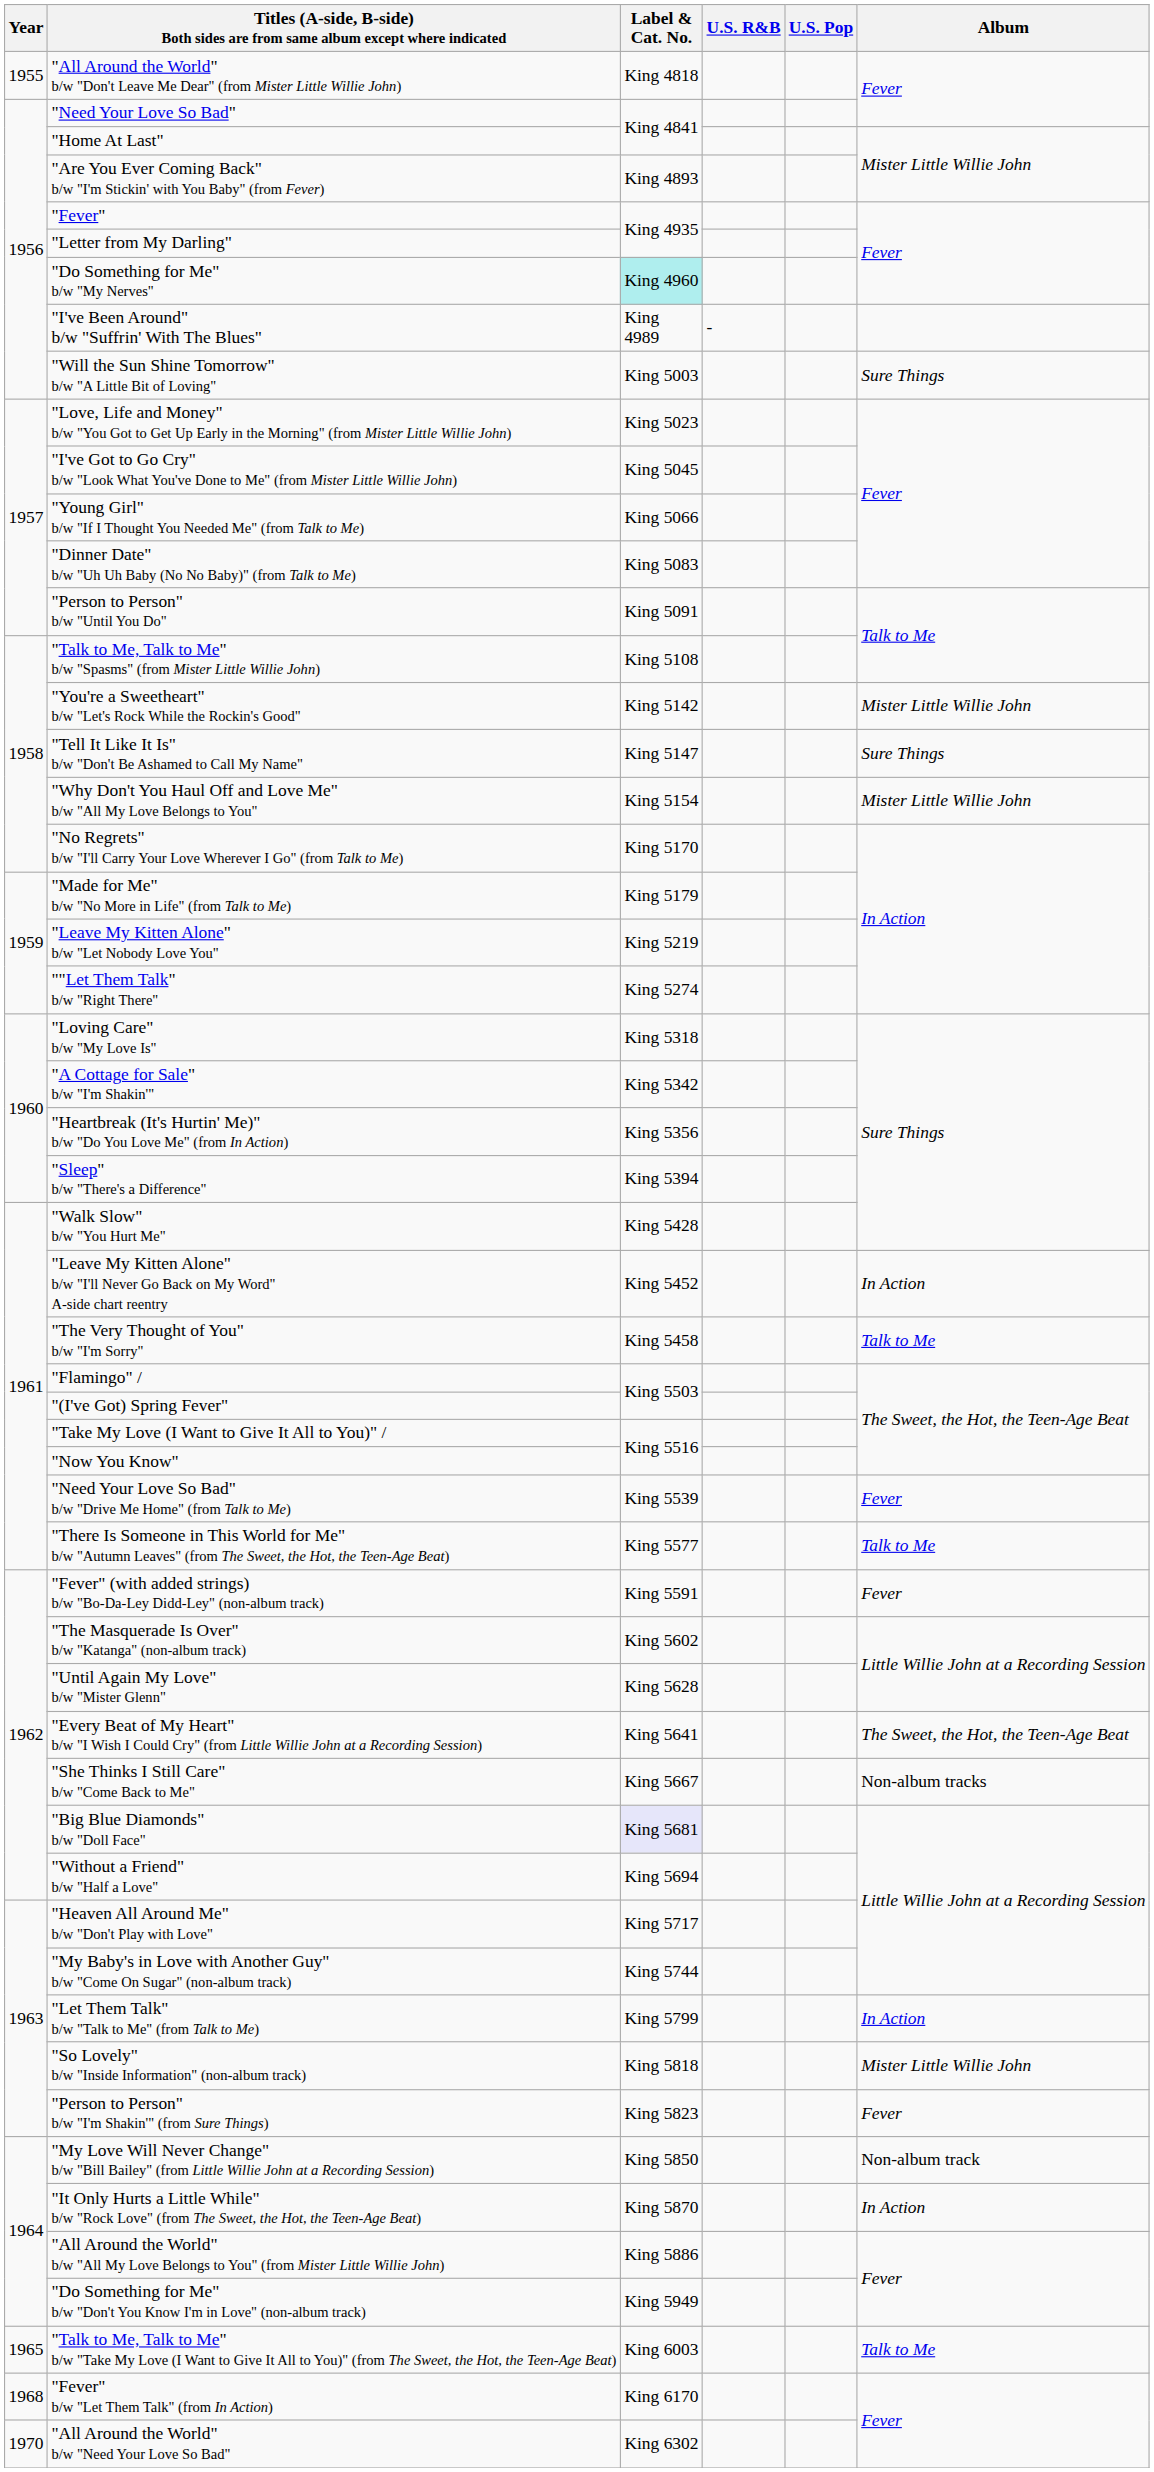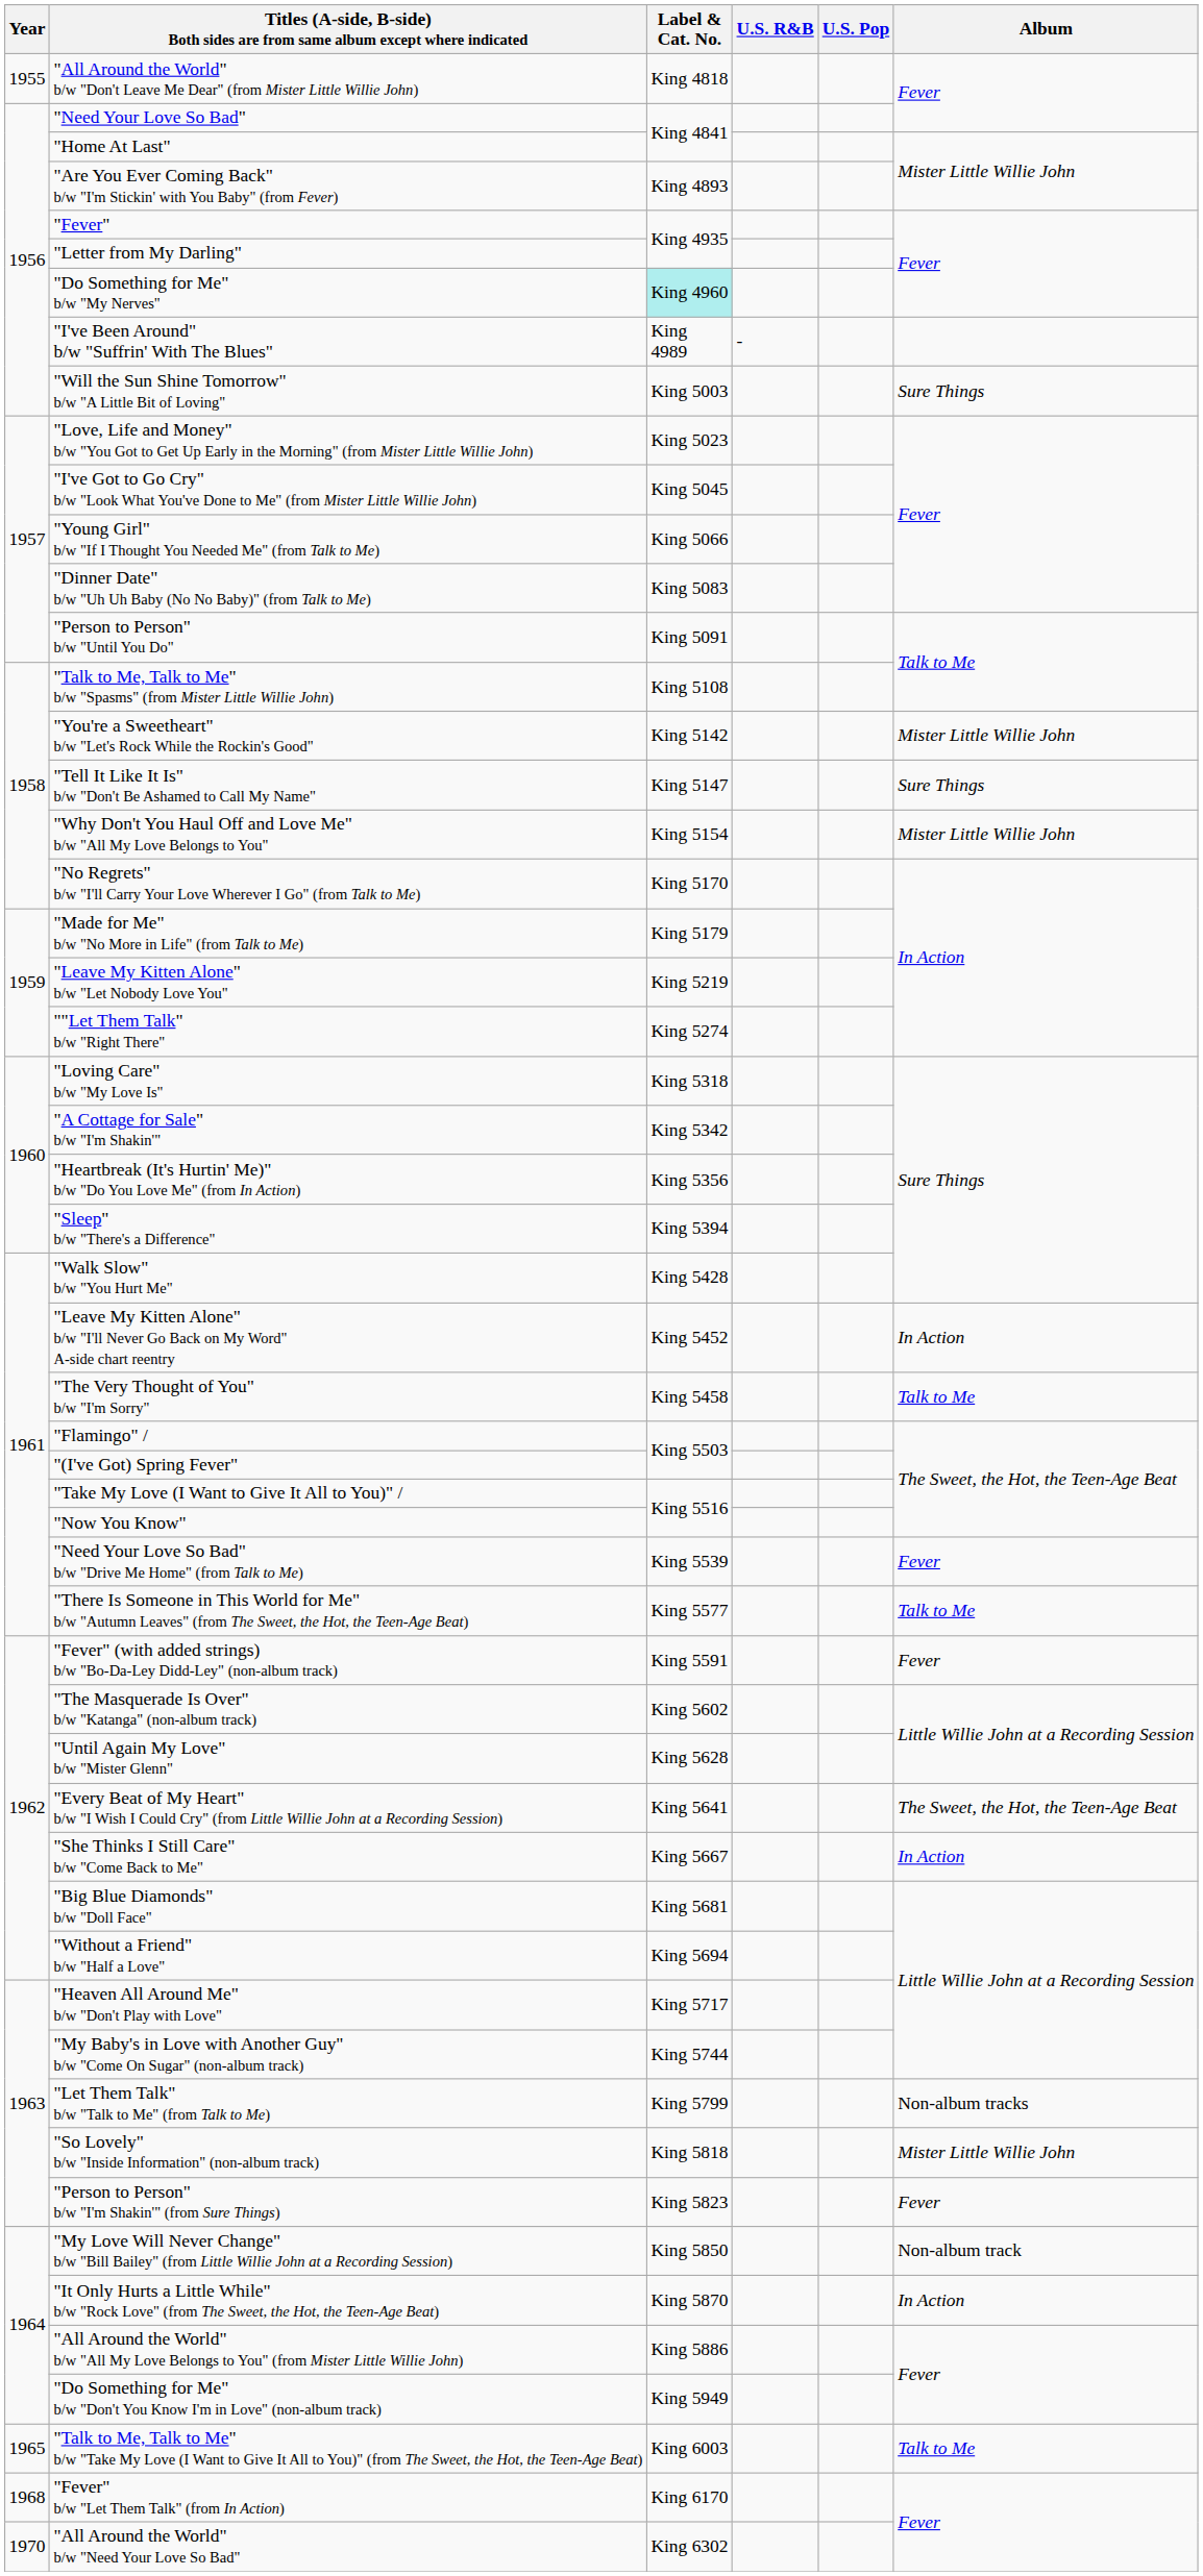 <table class=wikitable>
 <tr>
 <th>Year</th>
 <th>Titles (A-side, B-side)<br><small>Both sides are from same album except where indicated</small></th>
 <th>Label & <br>Cat. No.</th>
 <th><a href='#'>U.S. R&B</a></th>
 <th><a href='#'>U.S. Pop</a></th>
 <th>Album</th>
 </tr>
 <tr>
 <td>1955</td>
 <td>"<a href='#'>All Around the World</a>"<br><small>b/w "Don't Leave Me Dear" (from <em>Mister Little Willie John</em>)</small></td>
 <td>King 4818</td>
 <td></td>
 <td></td>
 <td align="left" rowspan="2"><em><a href='#'>Fever</a></em></td>
 </tr>
 <tr>
 <td rowspan="8">1956</td>
 <td>"<a href='#'>Need Your Love So Bad</a>"</td>
 <td rowspan="2">King 4841</td>
 <td></td>
 <td></td>
 </tr>
 <tr>
 <td>"Home At Last"</td>
 <td></td>
 <td></td>
 <td align="left" rowspan="2"><em>Mister Little Willie John</em></td>
 </tr>
 <tr>
 <td>"Are You Ever Coming Back"<br><small>b/w "I'm Stickin' with You Baby" (from <em>Fever</em>)</small></td>
 <td>King 4893</td>
 <td></td>
 <td></td>
 </tr>
 <tr>
 <td>"<a href='#'>Fever</a>"</td>
 <td rowspan="2">King 4935</td>
 <td></td>
 <td></td>
 <td align="left" rowspan="3"><em><a href='#'>Fever</a></em></td>
 </tr>
 <tr>
 <td>"Letter from My Darling"</td>
 <td></td>
 <td></td>
 </tr>
 <tr>
 <td>"Do Something for Me"<br><small>b/w "My Nerves"</small></td>
 <td style="background: paleturquoise;">King 4960</td>
 <td></td>
 <td></td>
 </tr>
 <tr>
 <td>"I've Been Around"<br>b/w "Suffrin' With The Blues"</td>
 <td>King<br>4989</td>
 <td>-</td>
 <td></td>
 <td></td>
 </tr>
 <tr>
 <td>"Will the Sun Shine Tomorrow"<br><small>b/w "A Little Bit of Loving"</small></td>
 <td>King 5003</td>
 <td></td>
 <td></td>
 <td align="left"><em>Sure Things</em></td>
 </tr>
 <tr>
 <td rowspan="5">1957</td>
 <td>"Love, Life and Money"<br><small>b/w "You Got to Get Up Early in the Morning" (from <em>Mister Little Willie John</em>)</small></td>
 <td>King 5023</td>
 <td></td>
 <td></td>
 <td align="left" rowspan="4"><em><a href='#'>Fever</a></em></td>
 </tr>
 <tr>
 <td>"I've Got to Go Cry"<br><small>b/w "Look What You've Done to Me" (from <em>Mister Little Willie John</em>)</small></td>
 <td>King 5045</td>
 <td></td>
 <td></td>
 </tr>
 <tr>
 <td>"Young Girl"<br><small>b/w "If I Thought You Needed Me" (from <em>Talk to Me</em>)</small></td>
 <td>King 5066</td>
 <td></td>
 <td></td>
 </tr>
 <tr>
 <td>"Dinner Date"<br><small>b/w "Uh Uh Baby (No No Baby)" (from <em>Talk to Me</em>)</small></td>
 <td>King 5083</td>
 <td></td>
 <td></td>
 </tr>
 <tr>
 <td>"Person to Person"<br><small>b/w "Until You Do"</small></td>
 <td>King 5091</td>
 <td></td>
 <td></td>
 <td align="left" rowspan="2"><em><a href='#'>Talk to Me</a></em></td>
 </tr>
 <tr>
 <td rowspan="5">1958</td>
 <td>"<a href='#'>Talk to Me, Talk to Me</a>"<br><small>b/w "Spasms" (from <em>Mister Little Willie John</em>)</small></td>
 <td>King 5108</td>
 <td></td>
 <td></td>
 </tr>
 <tr>
 <td>"You're a Sweetheart"<br><small>b/w "Let's Rock While the Rockin's Good"</small></td>
 <td>King 5142</td>
 <td></td>
 <td></td>
 <td align="left"><em>Mister Little Willie John</em></td>
 </tr>
 <tr>
 <td>"Tell It Like It Is"<br><small>b/w "Don't Be Ashamed to Call My Name"</small></td>
 <td>King 5147</td>
 <td></td>
 <td></td>
 <td align="left"><em>Sure Things</em></td>
 </tr>
 <tr>
 <td>"Why Don't You Haul Off and Love Me"<br><small>b/w "All My Love Belongs to You"</small></td>
 <td>King 5154</td>
 <td></td>
 <td></td>
 <td align="left"><em>Mister Little Willie John</em></td>
 </tr>
 <tr>
 <td>"No Regrets"<br><small>b/w "I'll Carry Your Love Wherever I Go" (from <em>Talk to Me</em>)</small></td>
 <td>King 5170</td>
 <td></td>
 <td></td>
 <td align="left" rowspan="4"><em><a href='#'>In Action</a></em></td>
 </tr>
 <tr>
 <td rowspan="3">1959</td>
 <td>"Made for Me"<br><small>b/w "No More in Life" (from <em>Talk to Me</em>)</small></td>
 <td>King 5179</td>
 <td></td>
 <td></td>
 </tr>
 <tr>
 <td>"<a href='#'>Leave My Kitten Alone</a>"<br><small>b/w "Let Nobody Love You"</small></td>
 <td>King 5219</td>
 <td></td>
 <td></td>
 </tr>
 <tr>
 <td>""<a href='#'>Let Them Talk</a>"<br><small>b/w "Right There"</small></td>
 <td>King 5274</td>
 <td></td>
 <td></td>
 </tr>
 <tr>
 <td rowspan="4">1960</td>
 <td>"Loving Care"<br><small>b/w "My Love Is"</small></td>
 <td>King 5318</td>
 <td></td>
 <td></td>
 <td align="left" rowspan="5"><em>Sure Things</em></td>
 </tr>
 <tr>
 <td>"<a href='#'>A Cottage for Sale</a>"<br><small>b/w "I'm Shakin'"</small></td>
 <td>King 5342</td>
 <td></td>
 <td></td>
 </tr>
 <tr>
 <td>"Heartbreak (It's Hurtin' Me)"<br><small>b/w "Do You Love Me" (from <em>In Action</em>)</small></td>
 <td>King 5356</td>
 <td></td>
 <td></td>
 </tr>
 <tr>
 <td>"<a href='#'>Sleep</a>"<br><small>b/w "There's a Difference"</small></td>
 <td>King 5394</td>
 <td></td>
 <td></td>
 </tr>
 <tr>
 <td rowspan="9">1961</td>
 <td>"Walk Slow"<br><small>b/w "You Hurt Me"</small></td>
 <td>King 5428</td>
 <td></td>
 <td></td>
 </tr>
 <tr>
 <td>"Leave My Kitten Alone"<br><small>b/w "I'll Never Go Back on My Word"<br>A-side chart reentry</small></td>
 <td>King 5452</td>
 <td></td>
 <td></td>
 <td align="left"><em>In Action</em></td>
 </tr>
 <tr>
 <td>"The Very Thought of You"<br><small>b/w "I'm Sorry"</small></td>
 <td>King 5458</td>
 <td></td>
 <td></td>
 <td align="left"><em><a href='#'>Talk to Me</a></em></td>
 </tr>
 <tr>
 <td>"Flamingo" /</td>
 <td rowspan="2">King 5503</td>
 <td></td>
 <td></td>
 <td align="left" rowspan="4"><em>The Sweet, the Hot, the Teen-Age Beat</em></td>
 </tr>
 <tr>
 <td>"(I've Got) Spring Fever"</td>
 <td></td>
 <td></td>
 </tr>
 <tr>
 <td>"Take My Love (I Want to Give It All to You)" /</td>
 <td rowspan="2">King 5516</td>
 <td></td>
 <td></td>
 </tr>
 <tr>
 <td>"Now You Know"</td>
 <td></td>
 <td></td>
 </tr>
 <tr>
 <td>"Need Your Love So Bad"<br><small>b/w "Drive Me Home" (from <em>Talk to Me</em>)</small></td>
 <td>King 5539</td>
 <td></td>
 <td></td>
 <td align="left"><em><a href='#'>Fever</a></em></td>
 </tr>
 <tr>
 <td>"There Is Someone in This World for Me"<br><small>b/w "Autumn Leaves" (from <em>The Sweet, the Hot, the Teen-Age Beat</em>)</small></td>
 <td>King 5577</td>
 <td></td>
 <td></td>
 <td align="left"><em><a href='#'>Talk to Me</a></em></td>
 </tr>
 <tr>
 <td rowspan="7">1962</td>
 <td>"Fever" (with added strings)<br><small>b/w "Bo-Da-Ley Didd-Ley" (non-album track)</small></td>
 <td>King 5591</td>
 <td></td>
 <td></td>
 <td align="left"><em>Fever</em></td>
 </tr>
 <tr>
 <td>"The Masquerade Is Over"<br><small>b/w "Katanga" (non-album track)</small></td>
 <td>King 5602</td>
 <td></td>
 <td></td>
 <td align="left" rowspan="2"><em>Little Willie John at a Recording Session</em></td>
 </tr>
 <tr>
 <td>"Until Again My Love"<br><small>b/w "Mister Glenn"</small></td>
 <td>King 5628</td>
 <td></td>
 <td></td>
 </tr>
 <tr>
 <td>"Every Beat of My Heart"<br><small>b/w "I Wish I Could Cry" (from <em>Little Willie John at a Recording Session</em>)</small></td>
 <td>King 5641</td>
 <td></td>
 <td></td>
 <td align="left"><em>The Sweet, the Hot, the Teen-Age Beat</em></td>
 </tr>
 <tr>
 <td>"She Thinks I Still Care"<br><small>b/w "Come Back to Me"</small></td>
 <td>King 5667</td>
 <td></td>
 <td></td>
-<td align="left">Non-album tracks</td>
+<td align="left"><em><a href='#'>In Action</a></em></td>
 </tr>
 <tr>
 <td>"Big Blue Diamonds"<br><small>b/w "Doll Face"</small></td>
-<td style="background: lavender;">King 5681</td>
+<td>King 5681</td>
 <td></td>
 <td></td>
 <td align="left" rowspan="4"><em>Little Willie John at a Recording Session</em></td>
 </tr>
 <tr>
 <td>"Without a Friend"<br><small>b/w "Half a Love"</small></td>
 <td>King 5694</td>
 <td></td>
 <td></td>
 </tr>
 <tr>
 <td rowspan="5">1963</td>
 <td>"Heaven All Around Me"<br><small>b/w "Don't Play with Love"</small></td>
 <td>King 5717</td>
 <td></td>
 <td></td>
 </tr>
 <tr>
 <td>"My Baby's in Love with Another Guy"<br><small>b/w "Come On Sugar" (non-album track)</small></td>
 <td>King 5744</td>
 <td></td>
 <td></td>
 </tr>
 <tr>
 <td>"Let Them Talk"<br><small>b/w "Talk to Me" (from <em>Talk to Me</em>)</small></td>
 <td>King 5799</td>
 <td></td>
 <td></td>
-<td align="left"><em><a href='#'>In Action</a></em></td>
+<td align="left">Non-album tracks</td>
 </tr>
 <tr>
 <td>"So Lovely"<br><small>b/w "Inside Information" (non-album track)</small></td>
 <td>King 5818</td>
 <td></td>
 <td></td>
 <td align="left"><em>Mister Little Willie John</em></td>
 </tr>
 <tr>
 <td>"Person to Person"<br><small>b/w "I'm Shakin'" (from <em>Sure Things</em>)</small></td>
 <td>King 5823</td>
 <td></td>
 <td></td>
 <td align="left"><em>Fever</em></td>
 </tr>
 <tr>
 <td rowspan="4">1964</td>
 <td>"My Love Will Never Change"<br><small>b/w "Bill Bailey" (from <em>Little Willie John at a Recording Session</em>)</small></td>
 <td>King 5850</td>
 <td></td>
 <td></td>
 <td align="left">Non-album track</td>
 </tr>
 <tr>
 <td>"It Only Hurts a Little While"<br><small>b/w "Rock Love" (from <em>The Sweet, the Hot, the Teen-Age Beat</em>)</small></td>
 <td>King 5870</td>
 <td></td>
 <td></td>
 <td align="left"><em>In Action</em></td>
 </tr>
 <tr>
 <td>"All Around the World"<br><small>b/w "All My Love Belongs to You" (from <em>Mister Little Willie John</em>)</small></td>
 <td>King 5886</td>
 <td></td>
 <td></td>
 <td align="left" rowspan="2"><em>Fever</em></td>
 </tr>
 <tr>
 <td>"Do Something for Me"<br><small>b/w "Don't You Know I'm in Love" (non-album track)</small></td>
 <td>King 5949</td>
 <td></td>
 <td></td>
 </tr>
 <tr>
 <td>1965</td>
 <td>"<a href='#'>Talk to Me, Talk to Me</a>"<br><small>b/w "Take My Love (I Want to Give It All to You)" (from <em>The Sweet, the Hot, the Teen-Age Beat</em>)</small></td>
 <td>King 6003</td>
 <td></td>
 <td></td>
 <td align="left"><em><a href='#'>Talk to Me</a></em></td>
 </tr>
 <tr>
 <td>1968</td>
 <td>"Fever"<br><small>b/w "Let Them Talk" (from <em>In Action</em>)</small></td>
 <td>King 6170</td>
 <td></td>
 <td></td>
 <td align="left" rowspan="2"><em><a href='#'>Fever</a></em></td>
 </tr>
 <tr>
 <td>1970</td>
 <td>"All Around the World"<br><small>b/w "Need Your Love So Bad"</small></td>
 <td>King 6302</td>
 <td></td>
 <td></td>
 </tr>
 </table>
